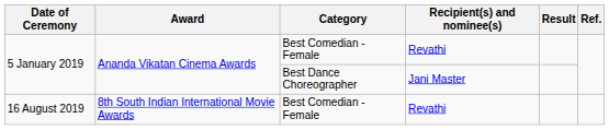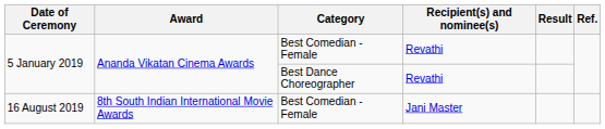 <table class="wikitable sortable">
 <tr>
 <th>Date of Ceremony</th>
 <th>Award</th>
 <th>Category</th>
 <th>Recipient(s) and nominee(s)</th>
 <th>Result</th>
 <th>Ref.</th>
 </tr>
 <tr>
 <td rowspan="2">5 January 2019</td>
 <td rowspan="2"><a href='#'>Ananda Vikatan Cinema Awards</a></td>
 <td>Best Comedian - Female</td>
 <td><a href='#'>Revathi</a></td>
 <td></td>
 <td rowspan="2"></td>
 </tr>
 <tr>
 <td>Best Dance Choreographer</td>
-<td><a href='#'>Jani Master</a></td>
+<td><a href='#'>Revathi</a></td>
 <td></td>
 </tr>
 <tr>
 <td rowspan="1">16 August 2019</td>
 <td rowspan="2"><a href='#'>8th South Indian International Movie Awards</a></td>
 <td>Best Comedian - Female</td>
-<td><a href='#'>Revathi</a></td>
+<td><a href='#'>Jani Master</a></td>
 <td></td>
 <td></td>
 </tr>
 </table>
